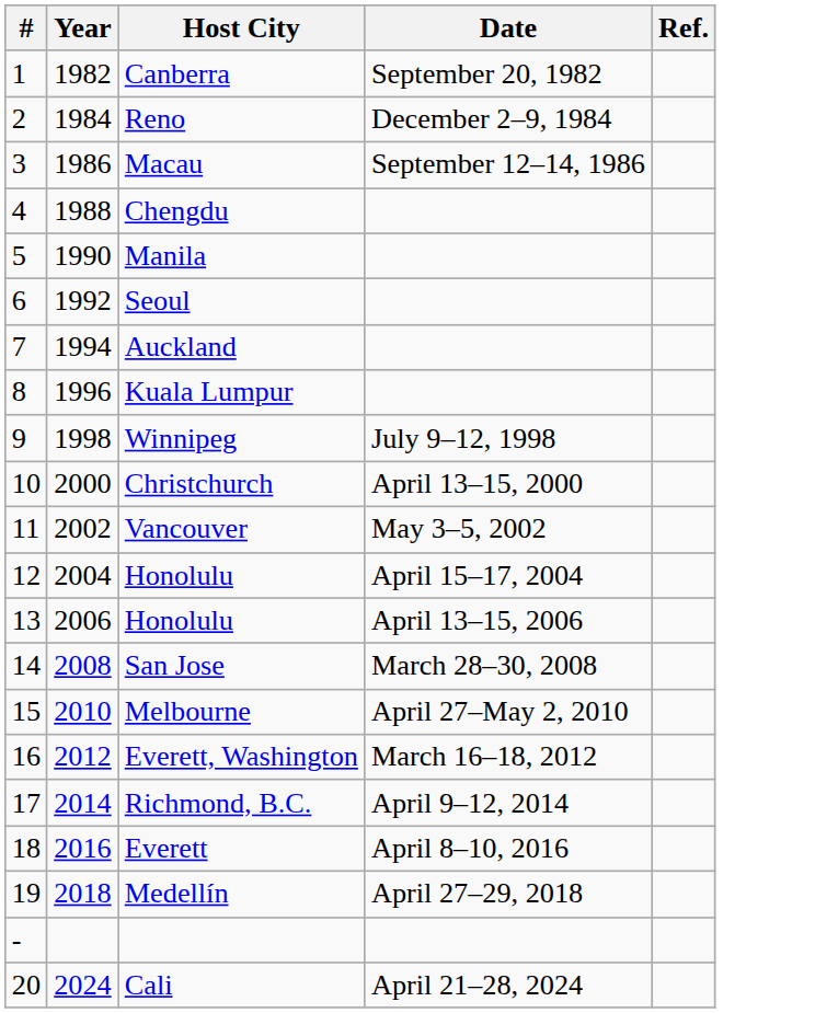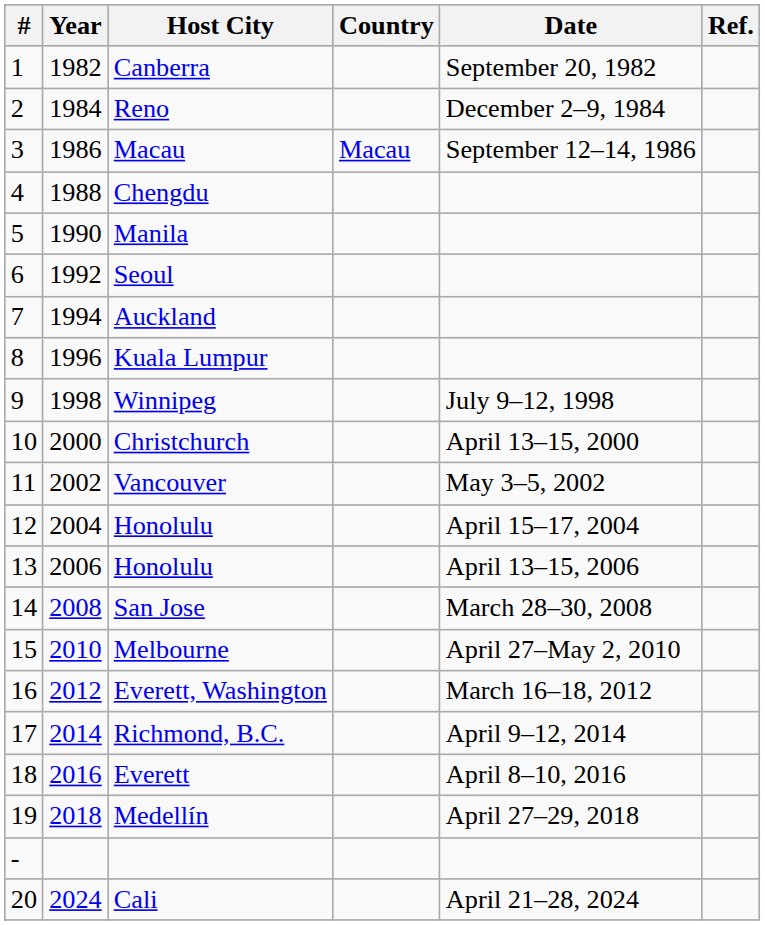 <table class="wikitable">
 <tr>
 <th>#</th>
 <th>Year</th>
 <th>Host City</th>
+<th>Country</th>
 <th>Date</th>
 <th>Ref.</th>
 </tr>
 <tr>
 <td>1</td>
 <td>1982</td>
 <td><a href='#'>Canberra</a></td>
+<td></td>
 <td>September 20, 1982</td>
 <td></td>
 </tr>
 <tr>
 <td>2</td>
 <td>1984</td>
 <td><a href='#'>Reno</a></td>
+<td></td>
 <td>December 2–9, 1984</td>
 <td></td>
 </tr>
 <tr>
 <td>3</td>
 <td>1986</td>
 <td><a href='#'>Macau</a></td>
+<td> <a href='#'>Macau</a></td>
 <td>September 12–14, 1986</td>
 <td></td>
 </tr>
 <tr>
 <td>4</td>
 <td>1988</td>
 <td><a href='#'>Chengdu</a></td>
 <td></td>
 <td></td>
+<td></td>
 </tr>
 <tr>
 <td>5</td>
 <td>1990</td>
 <td><a href='#'>Manila</a></td>
+<td></td>
 <td></td>
 <td></td>
 </tr>
 <tr>
 <td>6</td>
 <td>1992</td>
 <td><a href='#'>Seoul</a></td>
 <td></td>
 <td></td>
+<td></td>
 </tr>
 <tr>
 <td>7</td>
 <td>1994</td>
 <td><a href='#'>Auckland</a></td>
+<td></td>
 <td></td>
 <td></td>
 </tr>
 <tr>
 <td>8</td>
 <td>1996</td>
 <td><a href='#'>Kuala Lumpur</a></td>
 <td></td>
 <td></td>
+<td></td>
 </tr>
 <tr>
 <td>9</td>
 <td>1998</td>
 <td><a href='#'>Winnipeg</a></td>
+<td></td>
 <td>July 9–12, 1998</td>
 <td></td>
 </tr>
 <tr>
 <td>10</td>
 <td>2000</td>
 <td><a href='#'>Christchurch</a></td>
+<td></td>
 <td>April 13–15, 2000</td>
 <td></td>
 </tr>
 <tr>
 <td>11</td>
 <td>2002</td>
 <td><a href='#'>Vancouver</a></td>
+<td></td>
 <td>May 3–5, 2002</td>
 <td></td>
 </tr>
 <tr>
 <td>12</td>
 <td>2004</td>
 <td><a href='#'>Honolulu</a></td>
+<td></td>
 <td>April 15–17, 2004</td>
 <td></td>
 </tr>
 <tr>
 <td>13</td>
 <td>2006</td>
 <td><a href='#'>Honolulu</a></td>
+<td></td>
 <td>April 13–15, 2006</td>
 <td></td>
 </tr>
 <tr>
 <td>14</td>
 <td><a href='#'>2008</a></td>
 <td><a href='#'>San Jose</a></td>
+<td></td>
 <td>March 28–30, 2008</td>
 <td></td>
 </tr>
 <tr>
 <td>15</td>
 <td><a href='#'>2010</a></td>
 <td><a href='#'>Melbourne</a></td>
+<td></td>
 <td>April 27–May 2, 2010</td>
 <td></td>
 </tr>
 <tr>
 <td>16</td>
 <td><a href='#'>2012</a></td>
 <td><a href='#'>Everett, Washington</a></td>
+<td></td>
 <td>March 16–18, 2012</td>
 <td></td>
 </tr>
 <tr>
 <td>17</td>
 <td><a href='#'>2014</a></td>
 <td><a href='#'>Richmond, B.C.</a></td>
+<td></td>
 <td>April 9–12, 2014</td>
 <td></td>
 </tr>
 <tr>
 <td>18</td>
 <td><a href='#'>2016</a></td>
 <td><a href='#'>Everett</a></td>
+<td></td>
 <td>April 8–10, 2016</td>
 <td></td>
 </tr>
 <tr>
 <td>19</td>
 <td><a href='#'>2018</a></td>
 <td><a href='#'>Medellín</a></td>
+<td></td>
 <td>April 27–29, 2018</td>
 <td></td>
 </tr>
 <tr>
 <td>-</td>
 <td></td>
 <td></td>
 <td></td>
 <td></td>
+<td></td>
 </tr>
 <tr>
 <td>20</td>
 <td><a href='#'>2024</a></td>
 <td><a href='#'>Cali</a></td>
+<td></td>
 <td>April 21–28, 2024</td>
 <td></td>
 </tr>
 </table>
